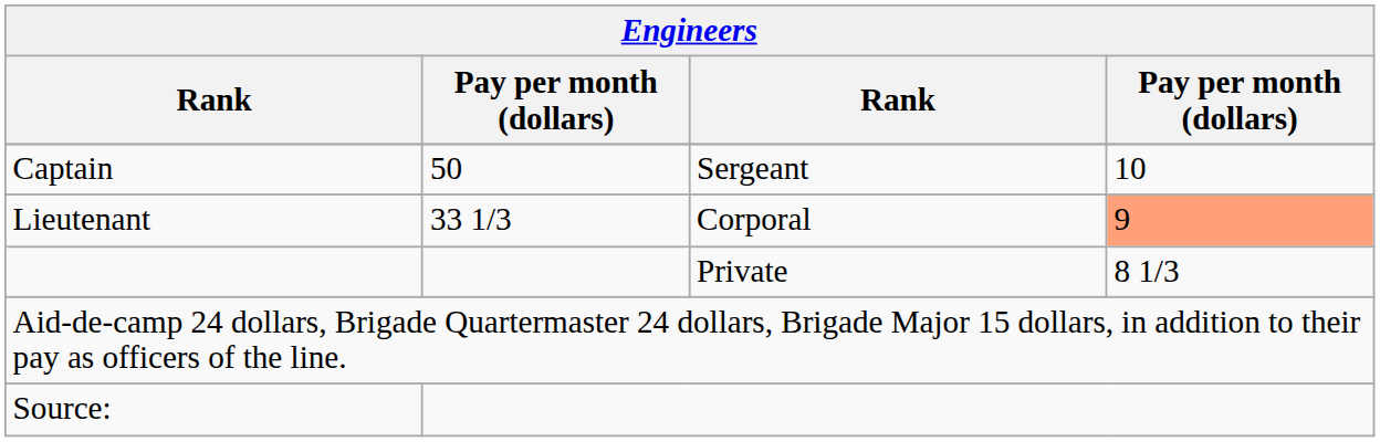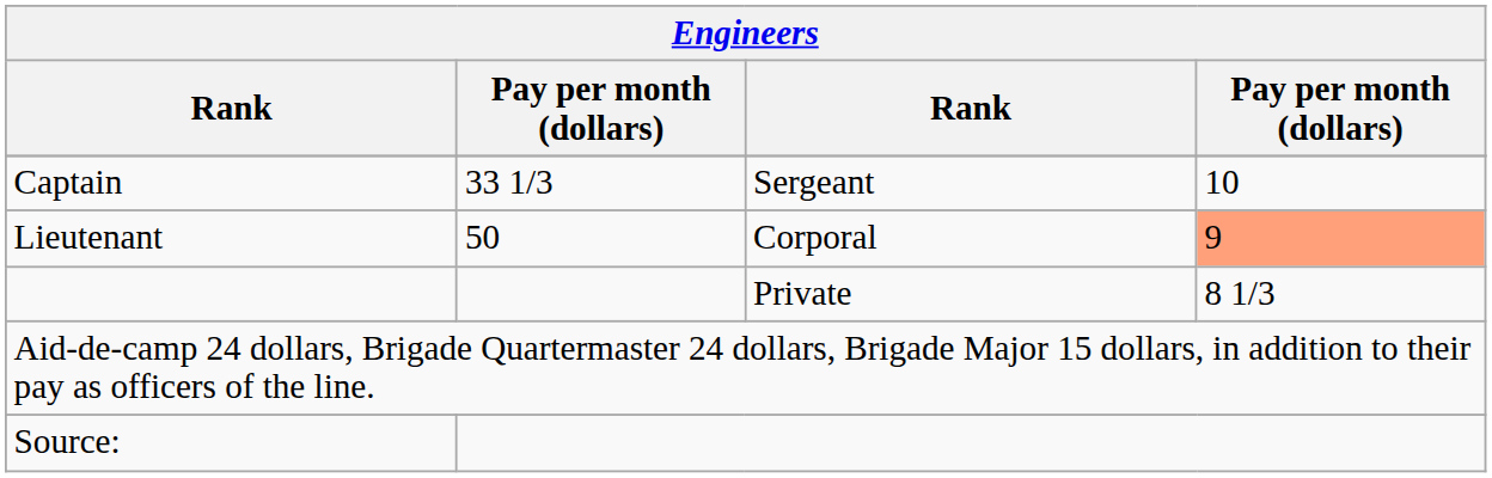 <table class="wikitable">
 <tr bgcolor="F1F1F1">
 <td colspan=4 style="text-align:center;"><strong><em><a href='#'>Engineers</a></em></strong></td>
 </tr>
 <tr>
 <th align="left" width="200">Rank</th>
 <th align="left" width="125">Pay per month (dollars)</th>
 <th align="left" width="200">Rank</th>
 <th align="left" width="125">Pay per month (dollars)</th>
 </tr>
 <tr>
 </tr>
 <tr>
 <td>Captain</td>
-<td>50</td>
+<td>33 1/3</td>
 <td>Sergeant</td>
 <td>10</td>
 </tr>
 <tr>
 <td>Lieutenant</td>
-<td>33 1/3</td>
+<td>50</td>
 <td>Corporal</td>
 <td style="background: lightsalmon;">9</td>
 </tr>
 <tr>
 <td></td>
 <td></td>
 <td>Private</td>
 <td>8 1/3</td>
 </tr>
 <tr>
 <td colspan=4>Aid-de-camp 24 dollars, Brigade Quartermaster 24 dollars, Brigade Major 15 dollars, in addition to their pay as officers of the line.</td>
 </tr>
 <tr>
 <td>Source:</td>
 <td colspan=3></td>
 </tr>
 </table>
